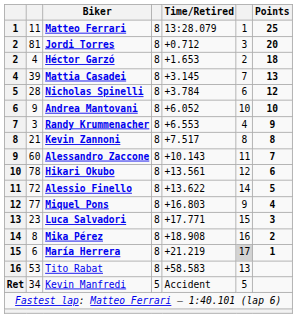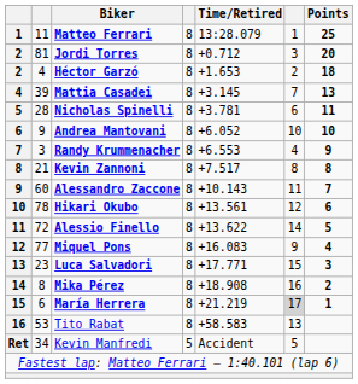 <table class="wikitable sortable" style="font-size: 85%;">
 <tr>
 <th scope="col"></th>
 <th scope="col"></th>
 <th scope="col">Biker</th>
 <th scope="col" class="unsortable"></th>
 <th scope="col" class="unsortable">Time/Retired</th>
 <th scope="col"></th>
 <th scope="col">Points</th>
 </tr>
 <tr>
 <th scope="row">1</th>
 <td align="center">11</td>
 <td> <strong><a href='#'>Matteo Ferrari</a></strong></td>
 <td>8</td>
 <td>13:28.079</td>
 <td align="center">1</td>
 <td align="center"><strong>25</strong></td>
 </tr>
 <tr>
 <th scope="row">2</th>
 <td align="center">81</td>
 <td> <strong><a href='#'>Jordi Torres</a></strong></td>
 <td>8</td>
 <td>+0.712</td>
 <td align="center">3</td>
 <td align="center"><strong>20</strong></td>
 </tr>
 <tr>
 <th scope="row">2</th>
 <td align="center">4</td>
 <td> <strong><a href='#'>Héctor Garzó</a></strong></td>
 <td>8</td>
 <td>+1.653</td>
 <td align="center">2</td>
 <td align="center"><strong>18</strong></td>
 </tr>
 <tr>
 <th scope="row">4</th>
 <td align="center">39</td>
 <td> <strong><a href='#'>Mattia Casadei</a></strong></td>
 <td>8</td>
 <td>+3.145</td>
 <td align="center">7</td>
 <td align="center"><strong>13</strong></td>
 </tr>
 <tr>
 <th scope="row">5</th>
 <td align="center">28</td>
 <td> <strong><a href='#'>Nicholas Spinelli</a></strong></td>
 <td>8</td>
-<td>+3.784</td>
+<td>+3.781</td>
 <td align="center">6</td>
-<td align="center"><strong>12</strong></td>
+<td align="center"><strong>11</strong></td>
 </tr>
 <tr>
 <th scope="row">6</th>
 <td align="center">9</td>
 <td> <strong><a href='#'>Andrea Mantovani</a></strong></td>
 <td>8</td>
 <td>+6.052</td>
 <td align="center">10</td>
 <td align="center"><strong>10</strong></td>
 </tr>
 <tr>
 <th scope="row">7</th>
 <td align="center">3</td>
 <td> <strong><a href='#'>Randy Krummenacher</a></strong></td>
 <td>8</td>
 <td>+6.553</td>
 <td align="center">4</td>
 <td align="center"><strong>9</strong></td>
 </tr>
 <tr>
 <th scope="row">8</th>
 <td align="center">21</td>
 <td> <strong><a href='#'>Kevin Zannoni</a></strong></td>
 <td>8</td>
 <td>+7.517</td>
 <td align="center">8</td>
 <td align="center"><strong>8</strong></td>
 </tr>
 <tr>
 <th scope="row">9</th>
 <td align="center">60</td>
 <td> <strong><a href='#'>Alessandro Zaccone</a></strong></td>
 <td>8</td>
 <td>+10.143</td>
 <td align="center">11</td>
 <td align="center"><strong>7</strong></td>
 </tr>
 <tr>
 <th scope="row">10</th>
 <td align="center">78</td>
 <td> <strong><a href='#'>Hikari Okubo</a></strong></td>
 <td>8</td>
 <td>+13.561</td>
 <td align="center">12</td>
 <td align="center"><strong>6</strong></td>
 </tr>
 <tr>
 <th scope="row">11</th>
 <td align="center">72</td>
 <td> <strong><a href='#'>Alessio Finello</a></strong></td>
 <td>8</td>
 <td>+13.622</td>
 <td align="center">14</td>
 <td align="center"><strong>5</strong></td>
 </tr>
 <tr>
 <th scope="row">12</th>
 <td align="center">77</td>
 <td> <strong><a href='#'>Miquel Pons</a></strong></td>
 <td>8</td>
-<td>+16.803</td>
+<td>+16.083</td>
 <td align="center">9</td>
 <td align="center"><strong>4</strong></td>
 </tr>
 <tr>
 <th scope="row">13</th>
 <td align="center">23</td>
 <td> <strong><a href='#'>Luca Salvadori</a></strong></td>
 <td>8</td>
 <td>+17.771</td>
 <td align="center">15</td>
 <td align="center"><strong>3</strong></td>
 </tr>
 <tr>
 <th scope="row">14</th>
 <td align="center">8</td>
 <td> <strong><a href='#'>Mika Pérez</a></strong></td>
 <td>8</td>
 <td>+18.908</td>
 <td align="center">16</td>
 <td align="center"><strong>2</strong></td>
 </tr>
 <tr>
 <th scope="row">15</th>
 <td align="center">6</td>
 <td> <strong><a href='#'>María Herrera</a></strong></td>
 <td>8</td>
 <td>+21.219</td>
 <td align="center" style="background: lightgrey;">17</td>
 <td align="center"><strong>1</strong></td>
 </tr>
 <tr>
 <th scope="row">16</th>
 <td align="center">53</td>
 <td> <a href='#'>Tito Rabat</a></td>
 <td>8</td>
 <td>+58.583</td>
 <td align="center">13</td>
 <td></td>
 </tr>
 <tr>
 <th scope="row">Ret</th>
 <td align="center">34</td>
 <td> <a href='#'>Kevin Manfredi</a></td>
 <td>5</td>
 <td>Accident</td>
 <td align="center">5</td>
 <td></td>
 </tr>
 <tr class="sortbottom">
 <td colspan="7" style="text-align:center"><em><a href='#'>Fastest lap</a>:  <a href='#'>Matteo Ferrari</a> – 1:40.101 (lap 6)</em></td>
 </tr>
 <tr>
 <th colspan="7"></th>
 </tr>
 </table>
